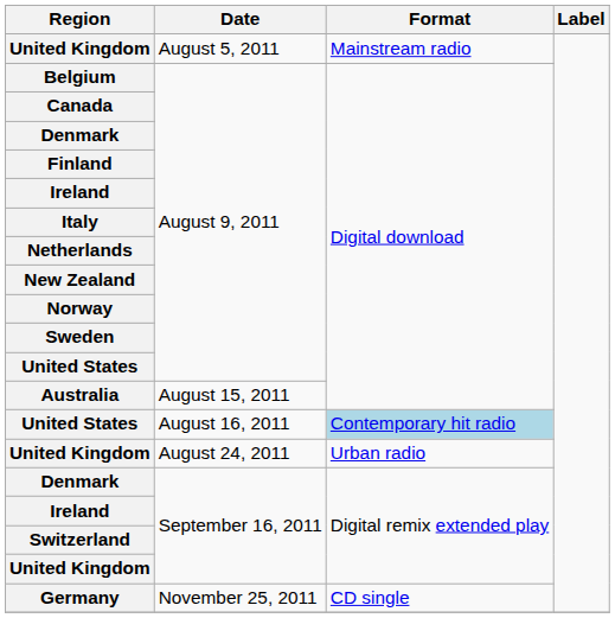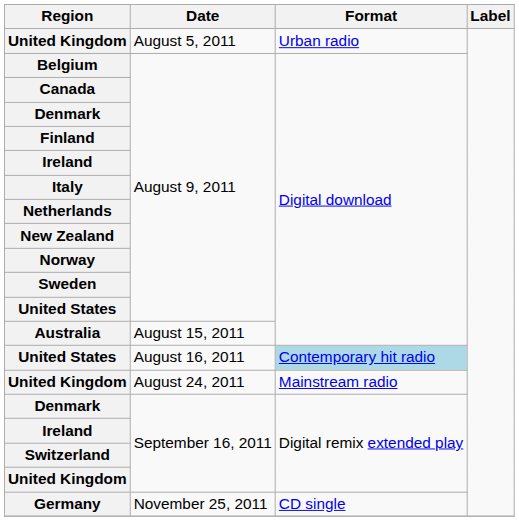 <table class="wikitable plainrowheaders">
 <tr>
 <th scope="col">Region</th>
 <th scope="col">Date</th>
 <th scope="col">Format</th>
 <th scope="col">Label</th>
 </tr>
 <tr>
 <th scope="row">United Kingdom</th>
 <td>August 5, 2011</td>
-<td><a href='#'>Mainstream radio</a></td>
+<td><a href='#'>Urban radio</a></td>
 <td rowspan="20"></td>
 </tr>
 <tr>
 <th scope="row">Belgium</th>
 <td rowspan="11">August 9, 2011</td>
 <td rowspan="12"><a href='#'>Digital download</a></td>
 </tr>
 <tr>
 <th scope="row">Canada</th>
 </tr>
 <tr>
 <th scope="row">Denmark</th>
 </tr>
 <tr>
 <th scope="row">Finland</th>
 </tr>
 <tr>
 <th scope="row">Ireland</th>
 </tr>
 <tr>
 <th scope="row">Italy</th>
 </tr>
 <tr>
 <th scope="row">Netherlands</th>
 </tr>
 <tr>
 <th scope="row">New Zealand</th>
 </tr>
 <tr>
 <th scope="row">Norway</th>
 </tr>
 <tr>
 <th scope="row">Sweden</th>
 </tr>
 <tr>
 <th scope="row">United States</th>
 </tr>
 <tr>
 <th scope="row">Australia</th>
 <td>August 15, 2011</td>
 </tr>
 <tr>
 <th scope="row">United States</th>
 <td>August 16, 2011</td>
 <td style="background: lightblue;"><a href='#'>Contemporary hit radio</a></td>
 </tr>
 <tr>
 <th scope="row">United Kingdom</th>
 <td>August 24, 2011</td>
-<td><a href='#'>Urban radio</a></td>
+<td><a href='#'>Mainstream radio</a></td>
 </tr>
 <tr>
 <th scope="row">Denmark</th>
 <td rowspan="4">September 16, 2011</td>
 <td rowspan="4">Digital remix <a href='#'>extended play</a></td>
 </tr>
 <tr>
 <th scope="row">Ireland</th>
 </tr>
 <tr>
 <th scope="row">Switzerland</th>
 </tr>
 <tr>
 <th scope="row">United Kingdom</th>
 </tr>
 <tr>
 <th scope="row">Germany</th>
 <td>November 25, 2011</td>
 <td><a href='#'>CD single</a></td>
 </tr>
 <tr>
 </tr>
 </table>
